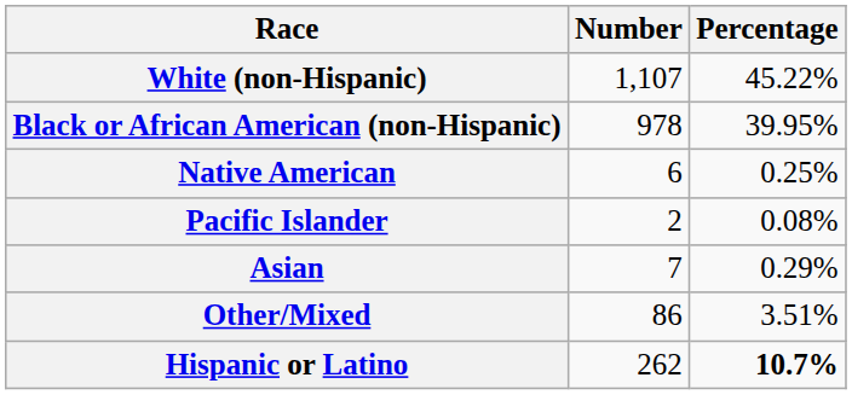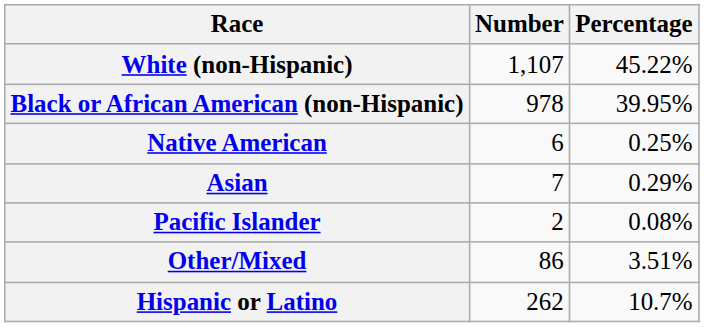 <table class="wikitable" style="text-align:right">
 <tr>
 <th scope="col">Race</th>
 <th scope="col">Number</th>
 <th scope="col">Percentage</th>
 </tr>
 <tr>
 <th scope="row"><a href='#'>White</a> (non-Hispanic)</th>
 <td>1,107</td>
 <td>45.22%</td>
 </tr>
 <tr>
 <th scope="row"><a href='#'>Black or African American</a> (non-Hispanic)</th>
 <td>978</td>
 <td>39.95%</td>
 </tr>
 <tr>
 <th scope="row"><a href='#'>Native American</a></th>
 <td>6</td>
 <td>0.25%</td>
 </tr>
 <tr>
+<th scope="row"><a href='#'>Asian</a></th>
+<td>7</td>
+<td>0.29%</td>
+</tr>
+<tr>
 <th scope="row"><a href='#'>Pacific Islander</a></th>
 <td>2</td>
 <td>0.08%</td>
-</tr>
-<tr>
-<th scope="row"><a href='#'>Asian</a></th>
-<td>7</td>
-<td>0.29%</td>
 </tr>
 <tr>
 <th scope="row"><a href='#'>Other/Mixed</a></th>
 <td>86</td>
 <td>3.51%</td>
 </tr>
 <tr>
 <th scope="row"><a href='#'>Hispanic</a> or <a href='#'>Latino</a></th>
 <td>262</td>
-<td><strong>10.7%</strong></td>
+<td>10.7%</td>
 </tr>
 </table>
